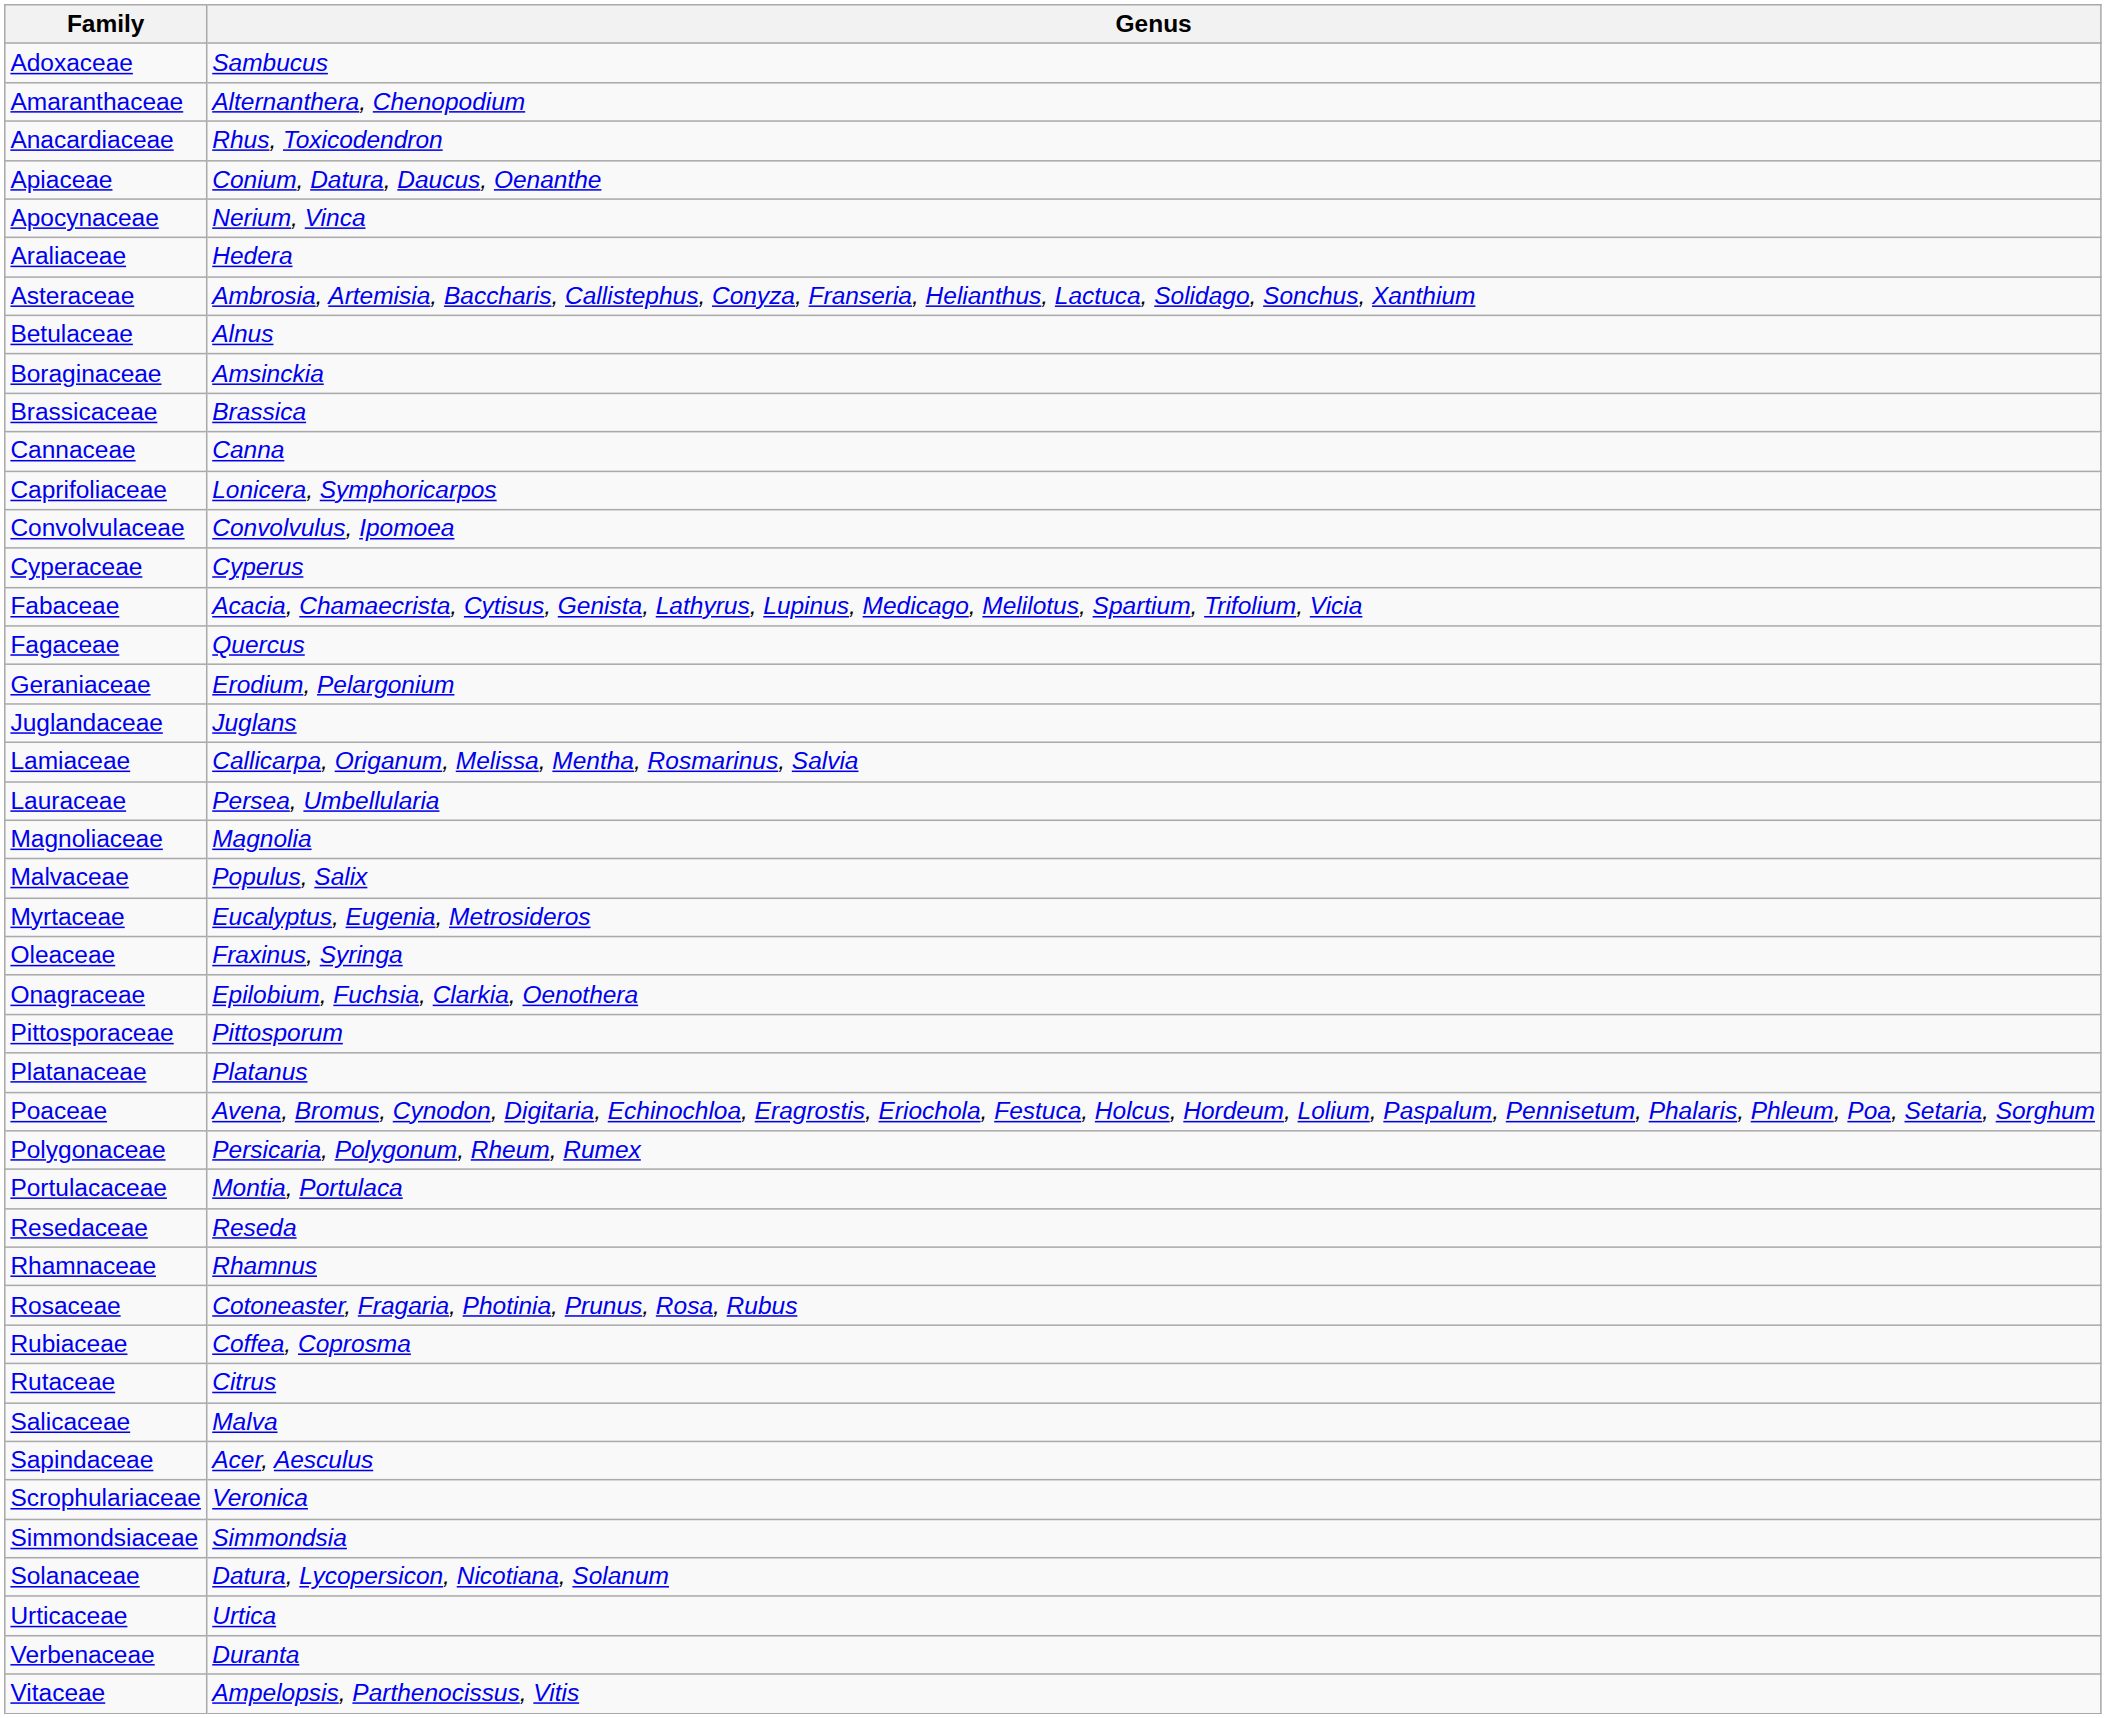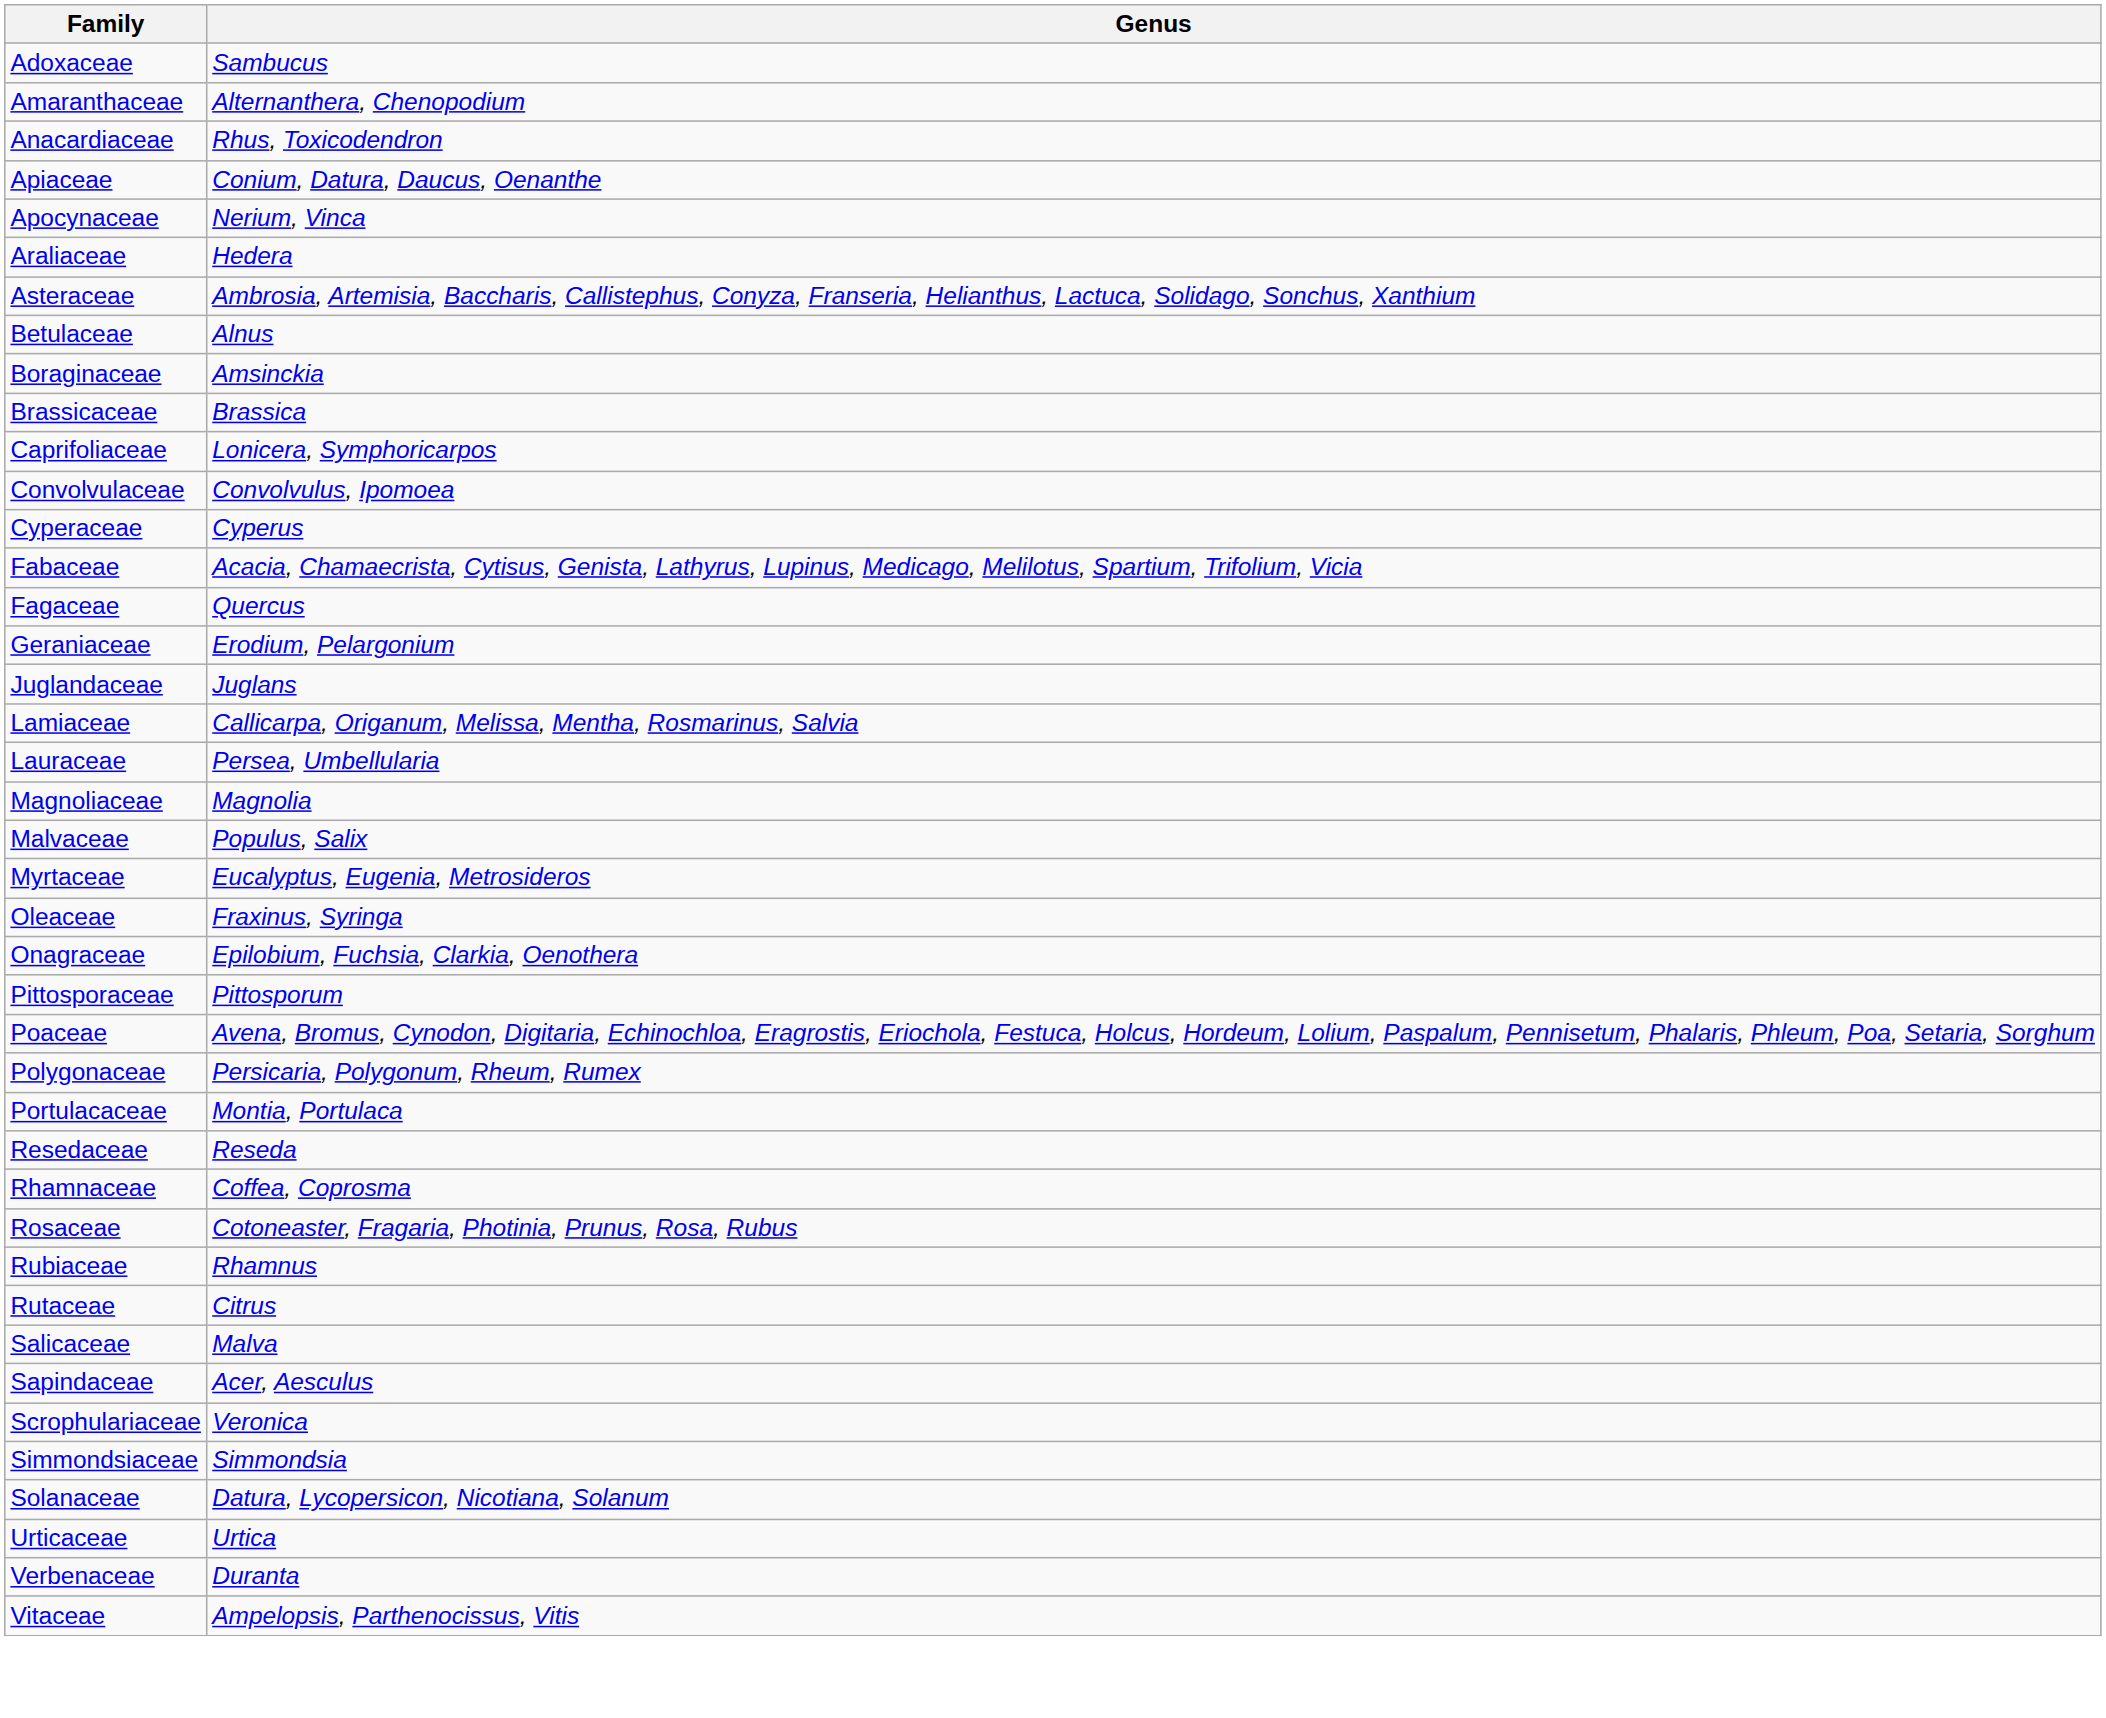 <table class="wikitable mw-collapsible mw-collapsed">
 <tr>
 <th>Family</th>
 <th>Genus</th>
 </tr>
 <tr>
 <td><a href='#'>Adoxaceae</a></td>
 <td><em><a href='#'>Sambucus</a></em></td>
 </tr>
 <tr>
 <td><a href='#'>Amaranthaceae</a></td>
 <td><em><a href='#'>Alternanthera</a>, <a href='#'>Chenopodium</a></em></td>
 </tr>
 <tr>
 <td><a href='#'>Anacardiaceae</a></td>
 <td><em><a href='#'>Rhus</a>, <a href='#'>Toxicodendron</a></em></td>
 </tr>
 <tr>
 <td><a href='#'>Apiaceae</a></td>
 <td><em><a href='#'>Conium</a>, <a href='#'>Datura</a>, <a href='#'>Daucus</a>, <a href='#'>Oenanthe</a></em></td>
 </tr>
 <tr>
 <td><a href='#'>Apocynaceae</a></td>
 <td><em><a href='#'>Nerium</a>, <a href='#'>Vinca</a></em></td>
 </tr>
 <tr>
 <td><a href='#'>Araliaceae</a></td>
 <td><em><a href='#'>Hedera</a></em></td>
 </tr>
 <tr>
 <td><a href='#'>Asteraceae</a></td>
 <td><em><a href='#'>Ambrosia</a>, <a href='#'>Artemisia</a>, <a href='#'>Baccharis</a>, <a href='#'>Callistephus</a>, <a href='#'>Conyza</a>, <a href='#'>Franseria</a>, <a href='#'>Helianthus</a>, <a href='#'>Lactuca</a>, <a href='#'>Solidago</a>, <a href='#'>Sonchus</a>, <a href='#'>Xanthium</a></em></td>
 </tr>
 <tr>
 <td><a href='#'>Betulaceae</a></td>
 <td><em><a href='#'>Alnus</a></em></td>
 </tr>
 <tr>
 <td><a href='#'>Boraginaceae</a></td>
 <td><em><a href='#'>Amsinckia</a></em></td>
 </tr>
 <tr>
 <td><a href='#'>Brassicaceae</a></td>
 <td><em><a href='#'>Brassica</a></em></td>
-</tr>
-<tr>
-<td><a href='#'>Cannaceae</a></td>
-<td><em><a href='#'>Canna</a></em></td>
 </tr>
 <tr>
 <td><a href='#'>Caprifoliaceae</a></td>
 <td><em><a href='#'>Lonicera</a>, <a href='#'>Symphoricarpos</a></em></td>
 </tr>
 <tr>
 <td><a href='#'>Convolvulaceae</a></td>
 <td><em><a href='#'>Convolvulus</a>, <a href='#'>Ipomoea</a></em></td>
 </tr>
 <tr>
 <td><a href='#'>Cyperaceae</a></td>
 <td><em><a href='#'>Cyperus</a></em></td>
 </tr>
 <tr>
 <td><a href='#'>Fabaceae</a></td>
 <td><em><a href='#'>Acacia</a>, <a href='#'>Chamaecrista</a>, <a href='#'>Cytisus</a>, <a href='#'>Genista</a>, <a href='#'>Lathyrus</a>, <a href='#'>Lupinus</a>, <a href='#'>Medicago</a>, <a href='#'>Melilotus</a>, <a href='#'>Spartium</a>, <a href='#'>Trifolium</a>, <a href='#'>Vicia</a></em></td>
 </tr>
 <tr>
 <td><a href='#'>Fagaceae</a></td>
 <td><em><a href='#'>Quercus</a></em></td>
 </tr>
 <tr>
 <td><a href='#'>Geraniaceae</a></td>
 <td><em><a href='#'>Erodium</a>, <a href='#'>Pelargonium</a></em></td>
 </tr>
 <tr>
 <td><a href='#'>Juglandaceae</a></td>
 <td><em><a href='#'>Juglans</a></em></td>
 </tr>
 <tr>
 <td><a href='#'>Lamiaceae</a></td>
 <td><em><a href='#'>Callicarpa</a>, <a href='#'>Origanum</a>, <a href='#'>Melissa</a>, <a href='#'>Mentha</a>, <a href='#'>Rosmarinus</a>, <a href='#'>Salvia</a></em></td>
 </tr>
 <tr>
 <td><a href='#'>Lauraceae</a></td>
 <td><em><a href='#'>Persea</a>, <a href='#'>Umbellularia</a></em></td>
 </tr>
 <tr>
 <td><a href='#'>Magnoliaceae</a></td>
 <td><em><a href='#'>Magnolia</a></em></td>
 </tr>
 <tr>
 <td><a href='#'>Malvaceae</a></td>
 <td><em><a href='#'>Populus</a>, <a href='#'>Salix</a></em></td>
 </tr>
 <tr>
 <td><a href='#'>Myrtaceae</a></td>
 <td><em><a href='#'>Eucalyptus</a>, <a href='#'>Eugenia</a>, <a href='#'>Metrosideros</a></em></td>
 </tr>
 <tr>
 <td><a href='#'>Oleaceae</a></td>
 <td><em><a href='#'>Fraxinus</a>, <a href='#'>Syringa</a></em></td>
 </tr>
 <tr>
 <td><a href='#'>Onagraceae</a></td>
 <td><em><a href='#'>Epilobium</a>, <a href='#'>Fuchsia</a>, <a href='#'>Clarkia</a>, <a href='#'>Oenothera</a></em></td>
 </tr>
 <tr>
 <td><a href='#'>Pittosporaceae</a></td>
 <td><em><a href='#'>Pittosporum</a></em></td>
 </tr>
 <tr>
-<td><a href='#'>Platanaceae</a></td>
-<td><em><a href='#'>Platanus</a></em></td>
-</tr>
-<tr>
 <td><a href='#'>Poaceae</a></td>
 <td><em><a href='#'>Avena</a>, <a href='#'>Bromus</a>, <a href='#'>Cynodon</a>, <a href='#'>Digitaria</a>, <a href='#'>Echinochloa</a>, <a href='#'>Eragrostis</a>, <a href='#'>Eriochola</a>, <a href='#'>Festuca</a>, <a href='#'>Holcus</a>, <a href='#'>Hordeum</a>, <a href='#'>Lolium</a>, <a href='#'>Paspalum</a>, <a href='#'>Pennisetum</a>, <a href='#'>Phalaris</a>, <a href='#'>Phleum</a>, <a href='#'>Poa</a>, <a href='#'>Setaria</a>, <a href='#'>Sorghum</a></em></td>
 </tr>
 <tr>
 <td><a href='#'>Polygonaceae</a></td>
 <td><em><a href='#'>Persicaria</a>, <a href='#'>Polygonum</a>, <a href='#'>Rheum</a>, <a href='#'>Rumex</a></em></td>
 </tr>
 <tr>
 <td><a href='#'>Portulacaceae</a></td>
 <td><em><a href='#'>Montia</a>, <a href='#'>Portulaca</a></em></td>
 </tr>
 <tr>
 <td><a href='#'>Resedaceae</a></td>
 <td><em><a href='#'>Reseda</a></em></td>
 </tr>
 <tr>
 <td><a href='#'>Rhamnaceae</a></td>
-<td><em><a href='#'>Rhamnus</a></em></td>
+<td><em><a href='#'>Coffea</a>, <a href='#'>Coprosma</a></em></td>
 </tr>
 <tr>
 <td><a href='#'>Rosaceae</a></td>
 <td><em><a href='#'>Cotoneaster</a>, <a href='#'>Fragaria</a>, <a href='#'>Photinia</a>, <a href='#'>Prunus</a>, <a href='#'>Rosa</a>, <a href='#'>Rubus</a></em></td>
 </tr>
 <tr>
 <td><a href='#'>Rubiaceae</a></td>
-<td><em><a href='#'>Coffea</a>, <a href='#'>Coprosma</a></em></td>
+<td><em><a href='#'>Rhamnus</a></em></td>
 </tr>
 <tr>
 <td><a href='#'>Rutaceae</a></td>
 <td><em><a href='#'>Citrus</a></em></td>
 </tr>
 <tr>
 <td><a href='#'>Salicaceae</a></td>
 <td><em><a href='#'>Malva</a></em></td>
 </tr>
 <tr>
 <td><a href='#'>Sapindaceae</a></td>
 <td><em><a href='#'>Acer</a>, <a href='#'>Aesculus</a></em></td>
 </tr>
 <tr>
 <td><a href='#'>Scrophulariaceae</a></td>
 <td><em><a href='#'>Veronica</a></em></td>
 </tr>
 <tr>
 <td><a href='#'>Simmondsiaceae</a></td>
 <td><em><a href='#'>Simmondsia</a></em></td>
 </tr>
 <tr>
 <td><a href='#'>Solanaceae</a></td>
 <td><em><a href='#'>Datura</a>, <a href='#'>Lycopersicon</a>, <a href='#'>Nicotiana</a>, <a href='#'>Solanum</a></em></td>
 </tr>
 <tr>
 <td><a href='#'>Urticaceae</a></td>
 <td><em><a href='#'>Urtica</a></em></td>
 </tr>
 <tr>
 <td><a href='#'>Verbenaceae</a></td>
 <td><em><a href='#'>Duranta</a></em></td>
 </tr>
 <tr>
 <td><a href='#'>Vitaceae</a></td>
 <td><em><a href='#'>Ampelopsis</a>, <a href='#'>Parthenocissus</a>, <a href='#'>Vitis</a></em></td>
 </tr>
 </table>
